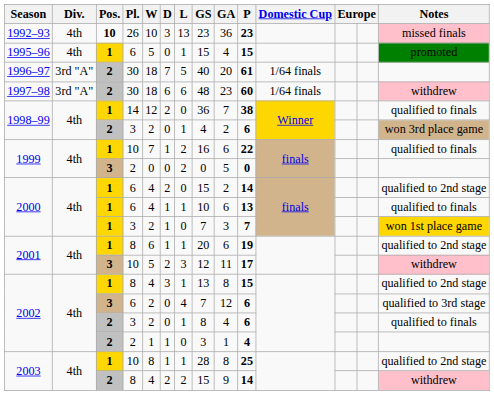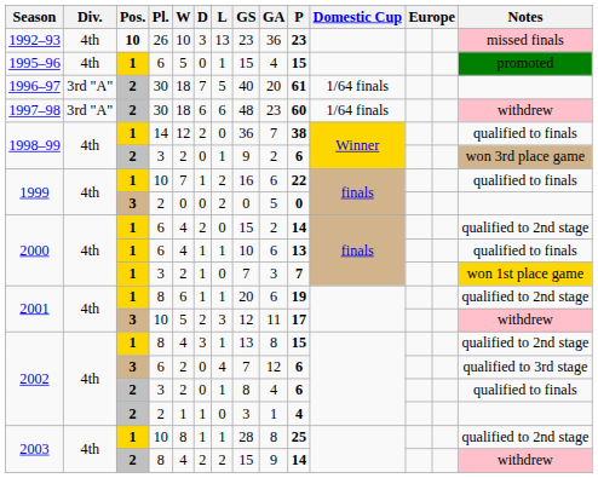 <table class="wikitable">
 <tr>
 <th>Season</th>
 <th>Div.</th>
 <th>Pos.</th>
 <th>Pl.</th>
 <th>W</th>
 <th>D</th>
 <th>L</th>
 <th>GS</th>
 <th>GA</th>
 <th>P</th>
 <th><a href='#'>Domestic Cup</a></th>
 <th colspan=2>Europe</th>
 <th>Notes</th>
 </tr>
 <tr>
 <td align=center><a href='#'>1992–93</a></td>
 <td align=center>4th</td>
 <td align=center><strong>10</strong></td>
 <td align=center>26</td>
 <td align=center>10</td>
 <td align=center>3</td>
 <td align=center>13</td>
 <td align=center>23</td>
 <td align=center>36</td>
 <td align=center><strong>23</strong></td>
 <td align=center></td>
 <td align=center></td>
 <td align=center></td>
 <td align=center bgcolor=pink>missed finals</td>
 </tr>
 <tr>
 <td align=center><a href='#'>1995–96</a></td>
 <td align=center>4th</td>
 <td align=center bgcolor=gold><strong>1</strong></td>
 <td align=center>6</td>
 <td align=center>5</td>
 <td align=center>0</td>
 <td align=center>1</td>
 <td align=center>15</td>
 <td align=center>4</td>
 <td align=center><strong>15</strong></td>
 <td align=center></td>
 <td align=center></td>
 <td align=center></td>
 <td align=center bgcolor=green>promoted</td>
 </tr>
 <tr>
 <td align=center><a href='#'>1996–97</a></td>
 <td align=center>3rd "A"</td>
 <td align=center bgcolor=silver><strong>2</strong></td>
 <td align=center>30</td>
 <td align=center>18</td>
 <td align=center>7</td>
 <td align=center>5</td>
 <td align=center>40</td>
 <td align=center>20</td>
 <td align=center><strong>61</strong></td>
 <td align=center>1/64 finals</td>
 <td align=center></td>
 <td align=center></td>
 <td align=center></td>
 </tr>
 <tr>
 <td align=center><a href='#'>1997–98</a></td>
 <td align=center>3rd "A"</td>
 <td align=center bgcolor=silver><strong>2</strong></td>
 <td align=center>30</td>
 <td align=center>18</td>
 <td align=center>6</td>
 <td align=center>6</td>
 <td align=center>48</td>
 <td align=center>23</td>
 <td align=center><strong>60</strong></td>
 <td align=center>1/64 finals</td>
 <td align=center></td>
 <td align=center></td>
 <td align=center bgcolor=pink>withdrew</td>
 </tr>
 <tr>
 <td align=center rowspan=2><a href='#'>1998–99</a></td>
 <td align=center rowspan=2>4th</td>
 <td align=center bgcolor=gold><strong>1</strong></td>
 <td align=center>14</td>
 <td align=center>12</td>
 <td align=center>2</td>
 <td align=center>0</td>
 <td align=center>36</td>
 <td align=center>7</td>
 <td align=center><strong>38</strong></td>
 <td align=center rowspan=2 bgcolor=gold><a href='#'>Winner</a></td>
 <td align=center></td>
 <td align=center></td>
 <td align=center>qualified to finals</td>
 </tr>
 <tr>
 <td align=center bgcolor=silver><strong>2</strong></td>
 <td align=center>3</td>
 <td align=center>2</td>
 <td align=center>0</td>
 <td align=center>1</td>
-<td align=center>4</td>
+<td align=center>9</td>
 <td align=center>2</td>
 <td align=center><strong>6</strong></td>
 <td align=center></td>
 <td align=center></td>
 <td align=center bgcolor=tan>won 3rd place game</td>
 </tr>
 <tr>
 <td align=center rowspan=2><a href='#'>1999</a></td>
 <td align=center rowspan=2>4th</td>
 <td align=center bgcolor=gold><strong>1</strong></td>
 <td align=center>10</td>
 <td align=center>7</td>
 <td align=center>1</td>
 <td align=center>2</td>
 <td align=center>16</td>
 <td align=center>6</td>
 <td align=center><strong>22</strong></td>
 <td align=center rowspan=2 bgcolor=tan><a href='#'> finals</a></td>
 <td align=center></td>
 <td align=center></td>
 <td align=center>qualified to finals</td>
 </tr>
 <tr>
 <td align=center bgcolor=tan><strong>3</strong></td>
 <td align=center>2</td>
 <td align=center>0</td>
 <td align=center>0</td>
 <td align=center>2</td>
 <td align=center>0</td>
 <td align=center>5</td>
 <td align=center><strong>0</strong></td>
 <td align=center></td>
 <td align=center></td>
 <td align=center></td>
 </tr>
 <tr>
 <td align=center rowspan=3><a href='#'>2000</a></td>
 <td align=center rowspan=3>4th</td>
 <td align=center bgcolor=gold><strong>1</strong></td>
 <td align=center>6</td>
 <td align=center>4</td>
 <td align=center>2</td>
 <td align=center>0</td>
 <td align=center>15</td>
 <td align=center>2</td>
 <td align=center><strong>14</strong></td>
 <td align=center rowspan=3 bgcolor=tan><a href='#'> finals</a></td>
 <td align=center></td>
 <td align=center></td>
 <td align=center>qualified to 2nd stage</td>
 </tr>
 <tr>
 <td align=center bgcolor=gold><strong>1</strong></td>
 <td align=center>6</td>
 <td align=center>4</td>
 <td align=center>1</td>
 <td align=center>1</td>
 <td align=center>10</td>
 <td align=center>6</td>
 <td align=center><strong>13</strong></td>
 <td align=center></td>
 <td align=center></td>
 <td align=center>qualified to finals</td>
 </tr>
 <tr>
 <td align=center bgcolor=gold><strong>1</strong></td>
 <td align=center>3</td>
 <td align=center>2</td>
 <td align=center>1</td>
 <td align=center>0</td>
 <td align=center>7</td>
 <td align=center>3</td>
 <td align=center><strong>7</strong></td>
 <td align=center></td>
 <td align=center></td>
 <td align=center bgcolor=gold>won 1st place game</td>
 </tr>
 <tr>
 <td align=center rowspan=2><a href='#'>2001</a></td>
 <td align=center rowspan=2>4th</td>
 <td align=center bgcolor=gold><strong>1</strong></td>
 <td align=center>8</td>
 <td align=center>6</td>
 <td align=center>1</td>
 <td align=center>1</td>
 <td align=center>20</td>
 <td align=center>6</td>
 <td align=center><strong>19</strong></td>
 <td align=center rowspan=2></td>
 <td align=center></td>
 <td align=center></td>
 <td align=center>qualified to 2nd stage</td>
 </tr>
 <tr>
 <td align=center bgcolor=tan><strong>3</strong></td>
 <td align=center>10</td>
 <td align=center>5</td>
 <td align=center>2</td>
 <td align=center>3</td>
 <td align=center>12</td>
 <td align=center>11</td>
 <td align=center><strong>17</strong></td>
 <td align=center></td>
 <td align=center></td>
 <td align=center bgcolor=pink>withdrew</td>
 </tr>
 <tr>
 <td align=center rowspan=4><a href='#'>2002</a></td>
 <td align=center rowspan=4>4th</td>
 <td align=center bgcolor=gold><strong>1</strong></td>
 <td align=center>8</td>
 <td align=center>4</td>
 <td align=center>3</td>
 <td align=center>1</td>
 <td align=center>13</td>
 <td align=center>8</td>
 <td align=center><strong>15</strong></td>
 <td align=center rowspan=4></td>
 <td align=center></td>
 <td align=center></td>
 <td align=center>qualified to 2nd stage</td>
 </tr>
 <tr>
 <td align=center bgcolor=tan><strong>3</strong></td>
 <td align=center>6</td>
 <td align=center>2</td>
 <td align=center>0</td>
 <td align=center>4</td>
 <td align=center>7</td>
 <td align=center>12</td>
 <td align=center><strong>6</strong></td>
 <td align=center></td>
 <td align=center></td>
 <td align=center>qualified to 3rd stage</td>
 </tr>
 <tr>
 <td align=center bgcolor=silver><strong>2</strong></td>
 <td align=center>3</td>
 <td align=center>2</td>
 <td align=center>0</td>
 <td align=center>1</td>
 <td align=center>8</td>
 <td align=center>4</td>
 <td align=center><strong>6</strong></td>
 <td align=center></td>
 <td align=center></td>
 <td align=center>qualified to finals</td>
 </tr>
 <tr>
 <td align=center bgcolor=silver><strong>2</strong></td>
 <td align=center>2</td>
 <td align=center>1</td>
 <td align=center>1</td>
 <td align=center>0</td>
 <td align=center>3</td>
 <td align=center>1</td>
 <td align=center><strong>4</strong></td>
 <td align=center></td>
 <td align=center></td>
 <td align=center></td>
 </tr>
 <tr>
 <td align=center rowspan=2><a href='#'>2003</a></td>
 <td align=center rowspan=2>4th</td>
 <td align=center bgcolor=gold><strong>1</strong></td>
 <td align=center>10</td>
 <td align=center>8</td>
 <td align=center>1</td>
 <td align=center>1</td>
 <td align=center>28</td>
 <td align=center>8</td>
 <td align=center><strong>25</strong></td>
 <td align=center rowspan=2></td>
 <td align=center></td>
 <td align=center></td>
 <td align=center>qualified to 2nd stage</td>
 </tr>
 <tr>
 <td align=center bgcolor=silver><strong>2</strong></td>
 <td align=center>8</td>
 <td align=center>4</td>
 <td align=center>2</td>
 <td align=center>2</td>
 <td align=center>15</td>
 <td align=center>9</td>
 <td align=center><strong>14</strong></td>
 <td align=center></td>
 <td align=center></td>
 <td align=center bgcolor=pink>withdrew</td>
 </tr>
 </table>
